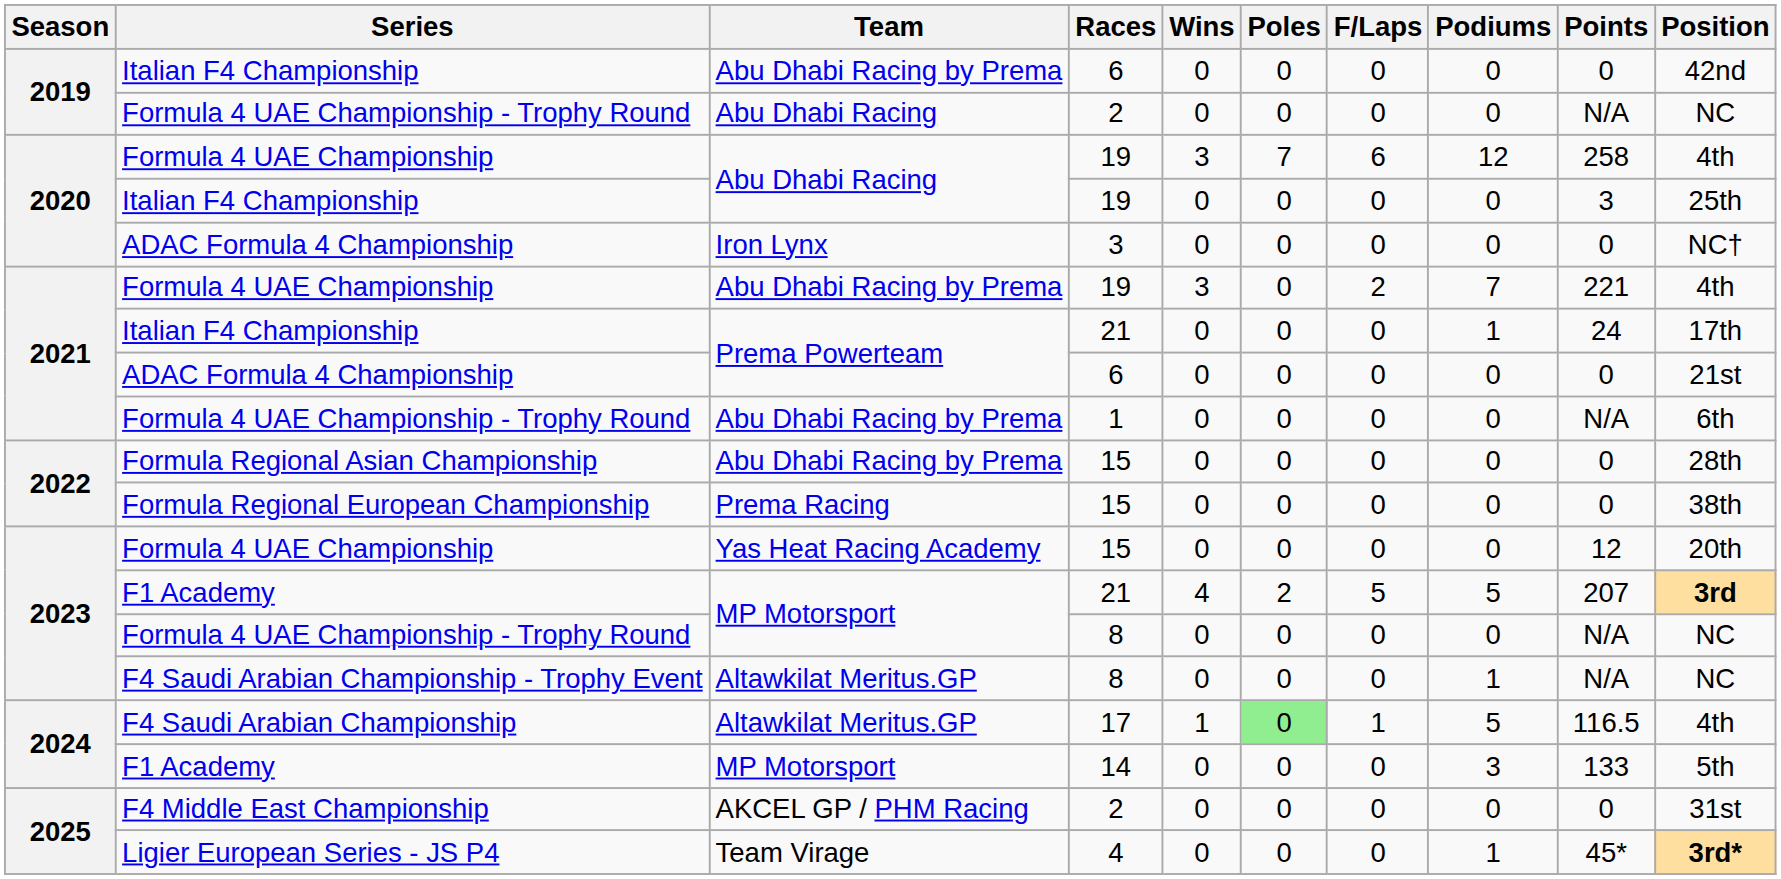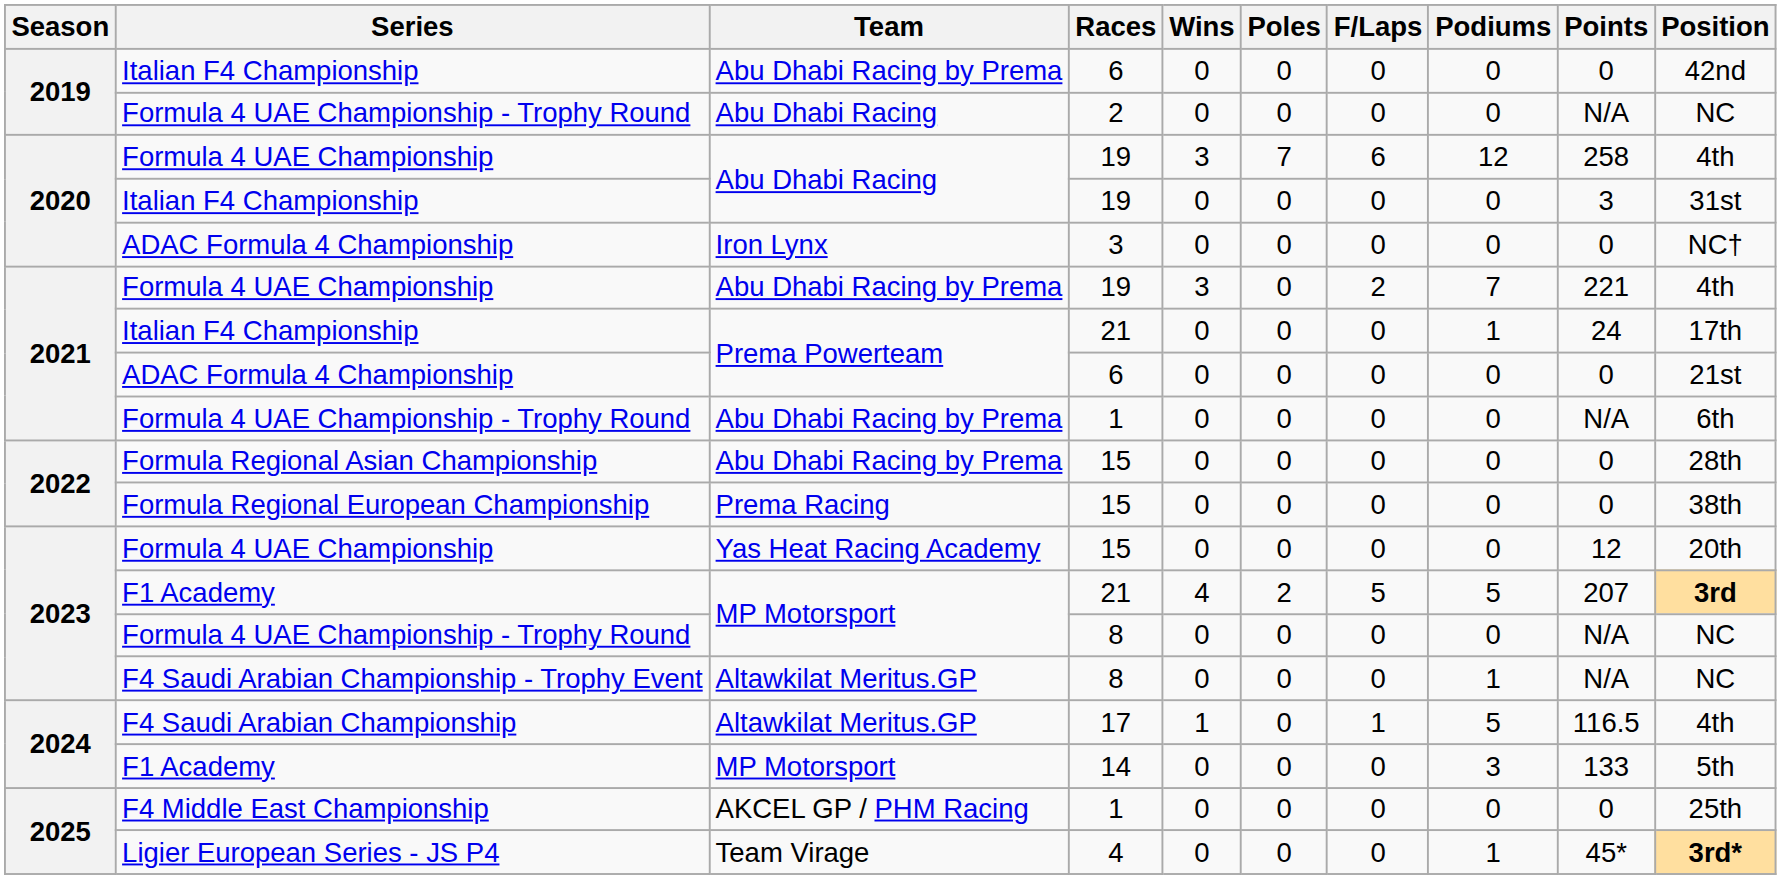 <table class="wikitable" style="text-align:center; font-size:90%;">
 <tr>
 <th scope="col">Season</th>
 <th scope="col">Series</th>
 <th scope="col">Team</th>
 <th scope="col">Races</th>
 <th scope="col">Wins</th>
 <th scope="col">Poles</th>
 <th scope="col">F/Laps</th>
 <th scope="col">Podiums</th>
 <th scope="col">Points</th>
 <th scope="col">Position</th>
 </tr>
 <tr>
 <th scope="row" rowspan="2">2019</th>
 <td style="text-align:left;"><a href='#'>Italian F4 Championship</a></td>
 <td style="text-align:left;"><a href='#'>Abu Dhabi Racing by Prema</a></td>
 <td>6</td>
 <td>0</td>
 <td>0</td>
 <td>0</td>
 <td>0</td>
 <td>0</td>
 <td>42nd</td>
 </tr>
 <tr>
 <td style="text-align:left;"><a href='#'>Formula 4 UAE Championship - Trophy Round</a></td>
 <td style="text-align:left;"><a href='#'>Abu Dhabi Racing</a></td>
 <td>2</td>
 <td>0</td>
 <td>0</td>
 <td>0</td>
 <td>0</td>
 <td>N/A</td>
 <td>NC</td>
 </tr>
 <tr>
 <th scope="row" rowspan="3">2020</th>
 <td style="text-align:left;"><a href='#'>Formula 4 UAE Championship</a></td>
 <td style="text-align:left;" rowspan="2"><a href='#'>Abu Dhabi Racing</a></td>
 <td>19</td>
 <td>3</td>
 <td>7</td>
 <td>6</td>
 <td>12</td>
 <td>258</td>
 <td>4th</td>
 </tr>
 <tr>
 <td style="text-align:left;"><a href='#'>Italian F4 Championship</a></td>
 <td>19</td>
 <td>0</td>
 <td>0</td>
 <td>0</td>
 <td>0</td>
 <td>3</td>
-<td>25th</td>
+<td>31st</td>
 </tr>
 <tr>
 <td style="text-align:left;"><a href='#'>ADAC Formula 4 Championship</a></td>
 <td style="text-align:left;"><a href='#'>Iron Lynx</a></td>
 <td>3</td>
 <td>0</td>
 <td>0</td>
 <td>0</td>
 <td>0</td>
 <td>0</td>
 <td>NC†</td>
 </tr>
 <tr>
 <th scope="row" rowspan="4">2021</th>
 <td style="text-align:left;"><a href='#'>Formula 4 UAE Championship</a></td>
 <td style="text-align:left;"><a href='#'>Abu Dhabi Racing by Prema</a></td>
 <td>19</td>
 <td>3</td>
 <td>0</td>
 <td>2</td>
 <td>7</td>
 <td>221</td>
 <td>4th</td>
 </tr>
 <tr>
 <td style="text-align:left;"><a href='#'>Italian F4 Championship</a></td>
 <td style="text-align:left;" rowspan="2"><a href='#'>Prema Powerteam</a></td>
 <td>21</td>
 <td>0</td>
 <td>0</td>
 <td>0</td>
 <td>1</td>
 <td>24</td>
 <td>17th</td>
 </tr>
 <tr>
 <td style="text-align:left;"><a href='#'>ADAC Formula 4 Championship</a></td>
 <td>6</td>
 <td>0</td>
 <td>0</td>
 <td>0</td>
 <td>0</td>
 <td>0</td>
 <td>21st</td>
 </tr>
 <tr>
 <td style="text-align:left;"><a href='#'>Formula 4 UAE Championship - Trophy Round</a></td>
 <td style="text-align:left;"><a href='#'>Abu Dhabi Racing by Prema</a></td>
 <td>1</td>
 <td>0</td>
 <td>0</td>
 <td>0</td>
 <td>0</td>
 <td>N/A</td>
 <td>6th</td>
 </tr>
 <tr>
 <th scope="row" rowspan="2">2022</th>
 <td style="text-align:left;"><a href='#'>Formula Regional Asian Championship</a></td>
 <td style="text-align:left;"><a href='#'>Abu Dhabi Racing by Prema</a></td>
 <td>15</td>
 <td>0</td>
 <td>0</td>
 <td>0</td>
 <td>0</td>
 <td>0</td>
 <td>28th</td>
 </tr>
 <tr>
 <td style="text-align:left;"><a href='#'>Formula Regional European Championship</a></td>
 <td style="text-align:left;"><a href='#'>Prema Racing</a></td>
 <td>15</td>
 <td>0</td>
 <td>0</td>
 <td>0</td>
 <td>0</td>
 <td>0</td>
 <td>38th</td>
 </tr>
 <tr>
 <th scope="row" rowspan="4">2023</th>
 <td style="text-align:left;"><a href='#'>Formula 4 UAE Championship</a></td>
 <td style="text-align:left;"><a href='#'>Yas Heat Racing Academy</a></td>
 <td>15</td>
 <td>0</td>
 <td>0</td>
 <td>0</td>
 <td>0</td>
 <td>12</td>
 <td>20th</td>
 </tr>
 <tr>
 <td style="text-align:left;"><a href='#'>F1 Academy</a></td>
 <td style="text-align:left;" rowspan="2"><a href='#'>MP Motorsport</a></td>
 <td>21</td>
 <td>4</td>
 <td>2</td>
 <td>5</td>
 <td>5</td>
 <td>207</td>
 <td style="background:#FFDF9F;"><strong>3rd</strong></td>
 </tr>
 <tr>
 <td style="text-align:left;"><a href='#'>Formula 4 UAE Championship - Trophy Round</a></td>
 <td>8</td>
 <td>0</td>
 <td>0</td>
 <td>0</td>
 <td>0</td>
 <td>N/A</td>
 <td>NC</td>
 </tr>
 <tr>
 <td style="text-align:left;"><a href='#'>F4 Saudi Arabian Championship - Trophy Event</a></td>
 <td style="text-align:left;"><a href='#'>Altawkilat Meritus.GP</a></td>
 <td>8</td>
 <td>0</td>
 <td>0</td>
 <td>0</td>
 <td>1</td>
 <td>N/A</td>
 <td>NC</td>
 </tr>
 <tr>
 <th rowspan="2" scope="row">2024</th>
 <td style="text-align:left;"><a href='#'>F4 Saudi Arabian Championship</a></td>
 <td style="text-align:left;"><a href='#'>Altawkilat Meritus.GP</a></td>
 <td>17</td>
 <td>1</td>
-<td style="background: lightgreen;">0</td>
+<td>0</td>
 <td>1</td>
 <td>5</td>
 <td>116.5</td>
 <td>4th</td>
 </tr>
 <tr>
 <td style="text-align:left;"><a href='#'>F1 Academy</a></td>
 <td style="text-align:left;"><a href='#'>MP Motorsport</a></td>
 <td>14</td>
 <td>0</td>
 <td>0</td>
 <td>0</td>
 <td>3</td>
 <td>133</td>
 <td>5th</td>
 </tr>
 <tr>
 <th rowspan="2">2025</th>
 <td align=left><a href='#'>F4 Middle East Championship</a></td>
 <td align=left>AKCEL GP / <a href='#'>PHM Racing</a></td>
-<td>2</td>
+<td>1</td>
 <td>0</td>
 <td>0</td>
 <td>0</td>
 <td>0</td>
 <td>0</td>
-<td>31st</td>
+<td>25th</td>
 </tr>
 <tr>
 <td align=left><a href='#'>Ligier European Series - JS P4</a></td>
 <td align=left>Team Virage</td>
 <td>4</td>
 <td>0</td>
 <td>0</td>
 <td>0</td>
 <td>1</td>
 <td>45*</td>
 <td style="background:#FFDF9F;"><strong>3rd*</strong></td>
 </tr>
 </table>
